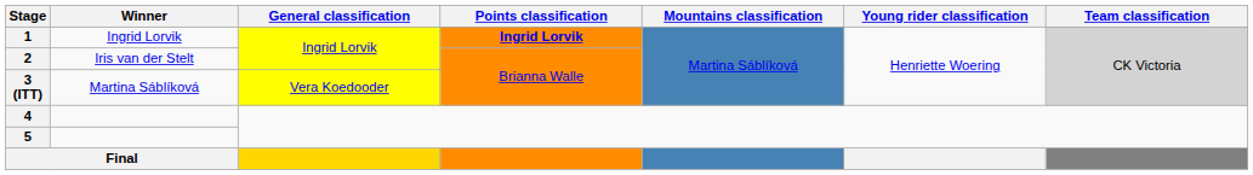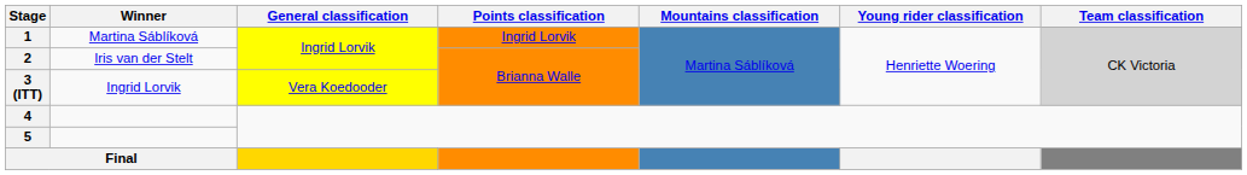 <table class="wikitable" style="text-align: center; font-size:86%;">
 <tr style="background-color: #efefef;">
 <th width="1%">Stage</th>
 <th width="14%">Winner</th>
 <th width="15%"><a href='#'>General classification</a><br></th>
 <th width="15%"><a href='#'>Points classification</a><br></th>
 <th width="15%"><a href='#'>Mountains classification</a><br></th>
 <th width="15%"><a href='#'>Young rider classification</a><br></th>
 <th width="15%"><a href='#'>Team classification</a><br></th>
 </tr>
 <tr>
 <th>1</th>
-<td><a href='#'>Ingrid Lorvik</a></td>
+<td><a href='#'>Martina Sáblíková</a></td>
 <td style="background:yellow;" rowspan=2><a href='#'>Ingrid Lorvik</a></td>
-<td style="background:#FF8C00;"><strong><a href='#'>Ingrid Lorvik</a></strong></td>
+<td style="background:#FF8C00;"><a href='#'>Ingrid Lorvik</a></td>
 <td style="background:#4682B4;" rowspan=3><a href='#'>Martina Sáblíková</a></td>
 <td style="background:offwhite;" rowspan=3><a href='#'>Henriette Woering</a></td>
 <td style="background:lightgrey;" rowspan=3>CK Victoria</td>
 </tr>
 <tr>
 <th>2</th>
 <td><a href='#'>Iris van der Stelt</a></td>
 <td style="background:#FF8C00;" rowspan=2><a href='#'>Brianna Walle</a></td>
 </tr>
 <tr>
 <th>3 (ITT)</th>
-<td><a href='#'>Martina Sáblíková</a></td>
+<td><a href='#'>Ingrid Lorvik</a></td>
 <td style="background:yellow;"><a href='#'>Vera Koedooder</a></td>
 </tr>
 <tr>
 <th>4</th>
 <td></td>
 </tr>
 <tr>
 <th>5</th>
 <td></td>
 </tr>
 <tr>
 <th colspan=2><strong>Final</strong></th>
 <th style="background:gold;"></th>
 <th style="background:#FF8C00;"></th>
 <th style="background:#4682B4;"></th>
 <th style="background:offwhite;"></th>
 <th style="background:grey;"></th>
 </tr>
 </table>
